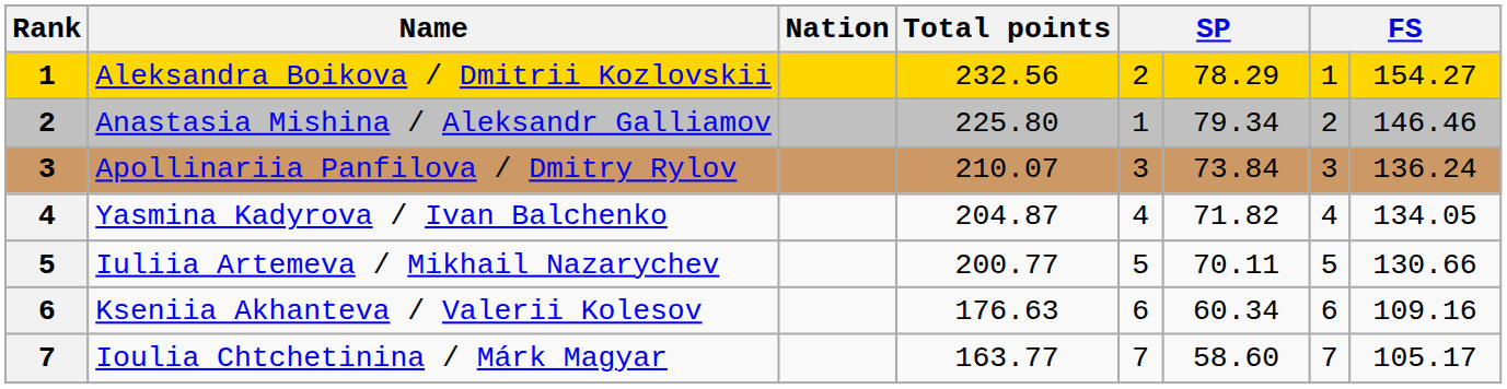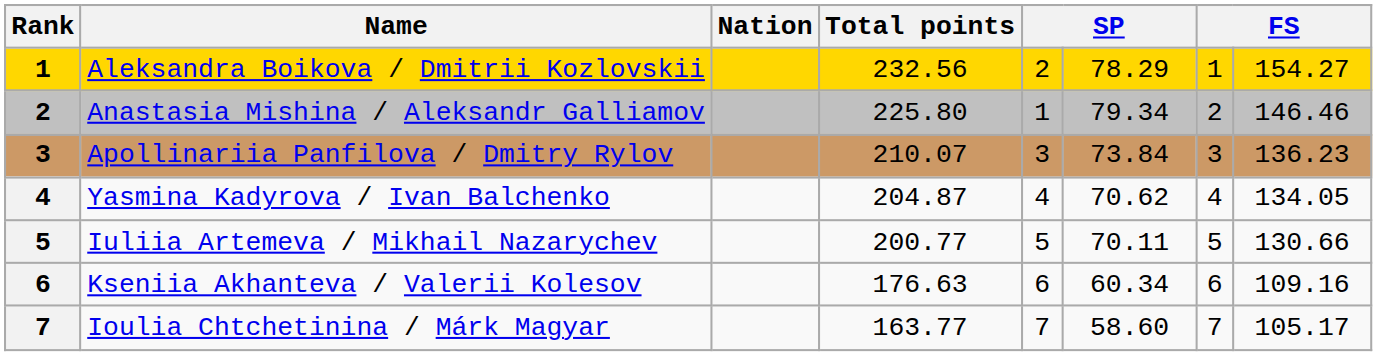 <table class="wikitable sortable">
 <tr>
 <th>Rank</th>
 <th>Name</th>
 <th>Nation</th>
 <th>Total points</th>
 <th colspan="2" width="80px"><a href='#'>SP</a></th>
 <th colspan="2" width="80px"><a href='#'>FS</a></th>
 </tr>
 <tr bgcolor="gold">
 <td align="center"><strong>1</strong></td>
 <td><a href='#'>Aleksandra Boikova</a> / <a href='#'>Dmitrii Kozlovskii</a></td>
 <td></td>
 <td align="center">232.56</td>
 <td align="center">2</td>
 <td align="center">78.29</td>
 <td align="center">1</td>
 <td align="center">154.27</td>
 </tr>
 <tr bgcolor="silver">
 <td align="center"><strong>2</strong></td>
 <td><a href='#'>Anastasia Mishina</a> / <a href='#'>Aleksandr Galliamov</a></td>
 <td></td>
 <td align="center">225.80</td>
 <td align="center">1</td>
 <td align="center">79.34</td>
 <td align="center">2</td>
 <td align="center">146.46</td>
 </tr>
 <tr bgcolor="cc9966">
 <td align="center"><strong>3</strong></td>
 <td><a href='#'>Apollinariia Panfilova</a> / <a href='#'>Dmitry Rylov</a></td>
 <td></td>
 <td align="center">210.07</td>
 <td align="center">3</td>
 <td align="center">73.84</td>
 <td align="center">3</td>
-<td align="center">136.24</td>
+<td align="center">136.23</td>
 </tr>
 <tr>
 <th>4</th>
 <td><a href='#'>Yasmina Kadyrova</a> / <a href='#'>Ivan Balchenko</a></td>
 <td></td>
 <td align="center">204.87</td>
 <td align="center">4</td>
-<td align="center">71.82</td>
+<td align="center">70.62</td>
 <td align="center">4</td>
 <td align="center">134.05</td>
 </tr>
 <tr>
 <th>5</th>
 <td><a href='#'>Iuliia Artemeva</a> / <a href='#'>Mikhail Nazarychev</a></td>
 <td></td>
 <td align="center">200.77</td>
 <td align="center">5</td>
 <td align="center">70.11</td>
 <td align="center">5</td>
 <td align="center">130.66</td>
 </tr>
 <tr>
 <th>6</th>
 <td><a href='#'>Kseniia Akhanteva</a> / <a href='#'>Valerii Kolesov</a></td>
 <td></td>
 <td align="center">176.63</td>
 <td align="center">6</td>
 <td align="center">60.34</td>
 <td align="center">6</td>
 <td align="center">109.16</td>
 </tr>
 <tr>
 <th>7</th>
 <td><a href='#'>Ioulia Chtchetinina</a> / <a href='#'>Márk Magyar</a></td>
 <td></td>
 <td align="center">163.77</td>
 <td align="center">7</td>
 <td align="center">58.60</td>
 <td align="center">7</td>
 <td align="center">105.17</td>
 </tr>
 </table>
